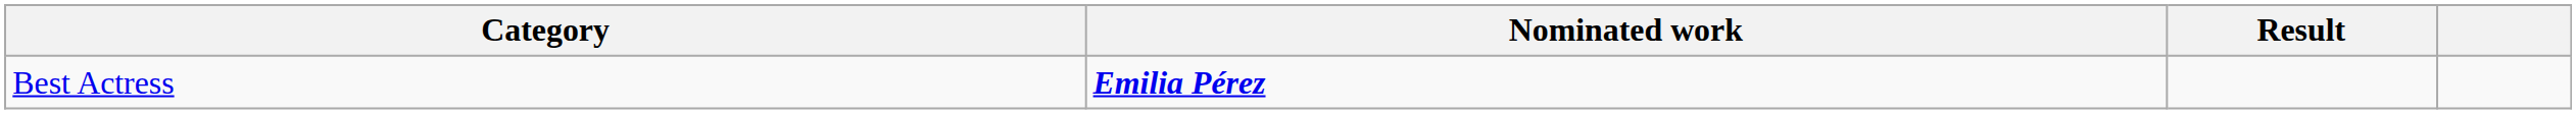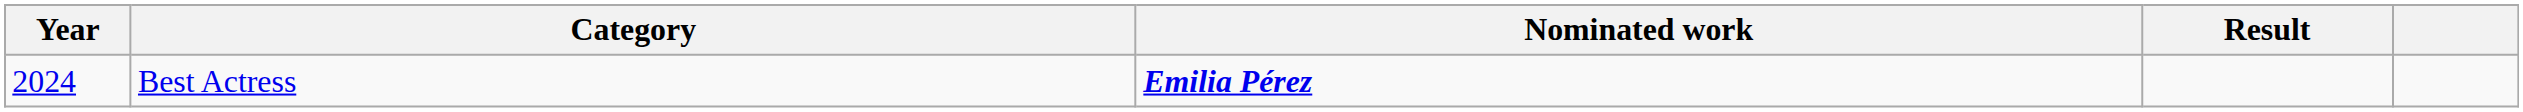 <table class="wikitable plainrowheaders" style="width:100%;">
 <tr>
+<th scope="col" style="width:5%;">Year</th>
 <th scope="col" style="width:40%;">Category</th>
 <th scope="col" style="width:40%;">Nominated work</th>
 <th scope="col" style="width:10%;">Result</th>
 <th scope="col" style="width:5%;"></th>
 </tr>
 <tr>
+<td><a href='#'>2024</a></td>
 <td><a href='#'>Best Actress</a></td>
 <td><strong><em><a href='#'>Emilia Pérez</a></em></strong></td>
 <td></td>
 <td align="center"></td>
 </tr>
 </table>
